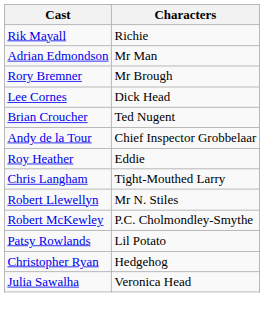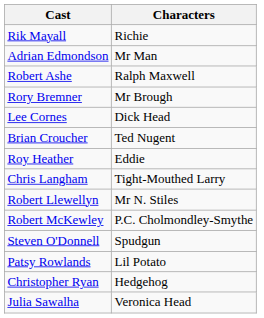 <table class="wikitable">
 <tr>
 <th>Cast</th>
 <th>Characters</th>
 </tr>
 <tr>
 <td><a href='#'>Rik Mayall</a></td>
 <td>Richie</td>
 </tr>
 <tr>
 <td><a href='#'>Adrian Edmondson</a></td>
 <td>Mr Man</td>
 </tr>
 <tr>
+<td><a href='#'>Robert Ashe</a></td>
+<td>Ralph Maxwell</td>
+</tr>
+<tr>
 <td><a href='#'>Rory Bremner</a></td>
 <td>Mr Brough</td>
 </tr>
 <tr>
 <td><a href='#'>Lee Cornes</a></td>
 <td>Dick Head</td>
 </tr>
 <tr>
 <td><a href='#'>Brian Croucher</a></td>
 <td>Ted Nugent</td>
-</tr>
-<tr>
-<td><a href='#'>Andy de la Tour</a></td>
-<td>Chief Inspector Grobbelaar</td>
 </tr>
 <tr>
 <td><a href='#'>Roy Heather</a></td>
 <td>Eddie</td>
 </tr>
 <tr>
 <td><a href='#'>Chris Langham</a></td>
 <td>Tight-Mouthed Larry</td>
 </tr>
 <tr>
 <td><a href='#'>Robert Llewellyn</a></td>
 <td>Mr N. Stiles</td>
 </tr>
 <tr>
 <td><a href='#'>Robert McKewley</a></td>
 <td>P.C. Cholmondley-Smythe</td>
 </tr>
 <tr>
+<td><a href='#'>Steven O'Donnell</a></td>
+<td>Spudgun</td>
+</tr>
+<tr>
 <td><a href='#'>Patsy Rowlands</a></td>
 <td>Lil Potato</td>
 </tr>
 <tr>
 <td><a href='#'>Christopher Ryan</a></td>
 <td>Hedgehog</td>
 </tr>
 <tr>
 <td><a href='#'>Julia Sawalha</a></td>
 <td>Veronica Head</td>
 </tr>
 </table>
